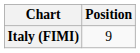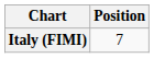 <table class="wikitable plainrowheaders" style="text-align:center;">
 <tr>
 <th>Chart</th>
 <th>Position</th>
 </tr>
 <tr>
 <th scope="row">Italy (FIMI)</th>
-<td>9</td>
+<td>7</td>
 </tr>
 </table>
